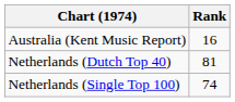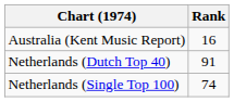 <table class="wikitable sortable">
 <tr>
 <th>Chart (1974)</th>
 <th>Rank</th>
 </tr>
 <tr>
 <td>Australia (Kent Music Report)</td>
 <td align="center">16</td>
 </tr>
 <tr>
 <td>Netherlands (<a href='#'>Dutch Top 40</a>)</td>
-<td align="center">81</td>
+<td align="center">91</td>
 </tr>
 <tr>
 <td>Netherlands (<a href='#'>Single Top 100</a>)</td>
 <td align="center">74</td>
 </tr>
 </table>
